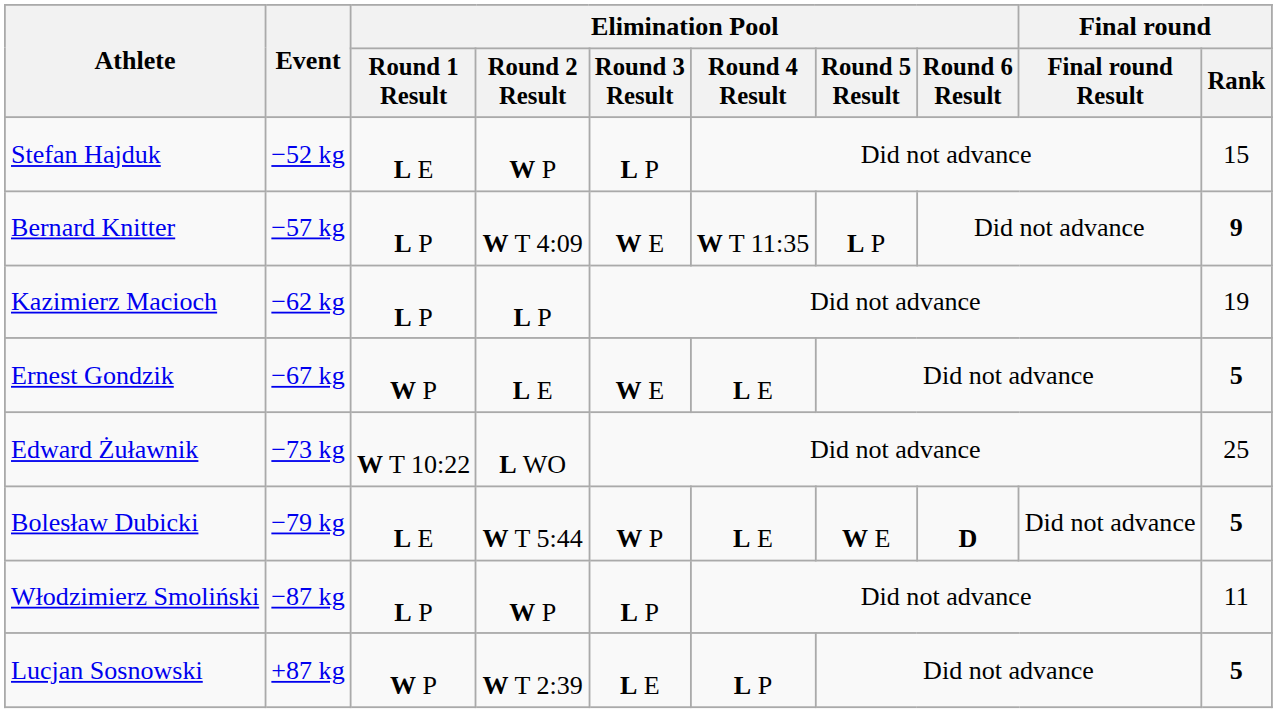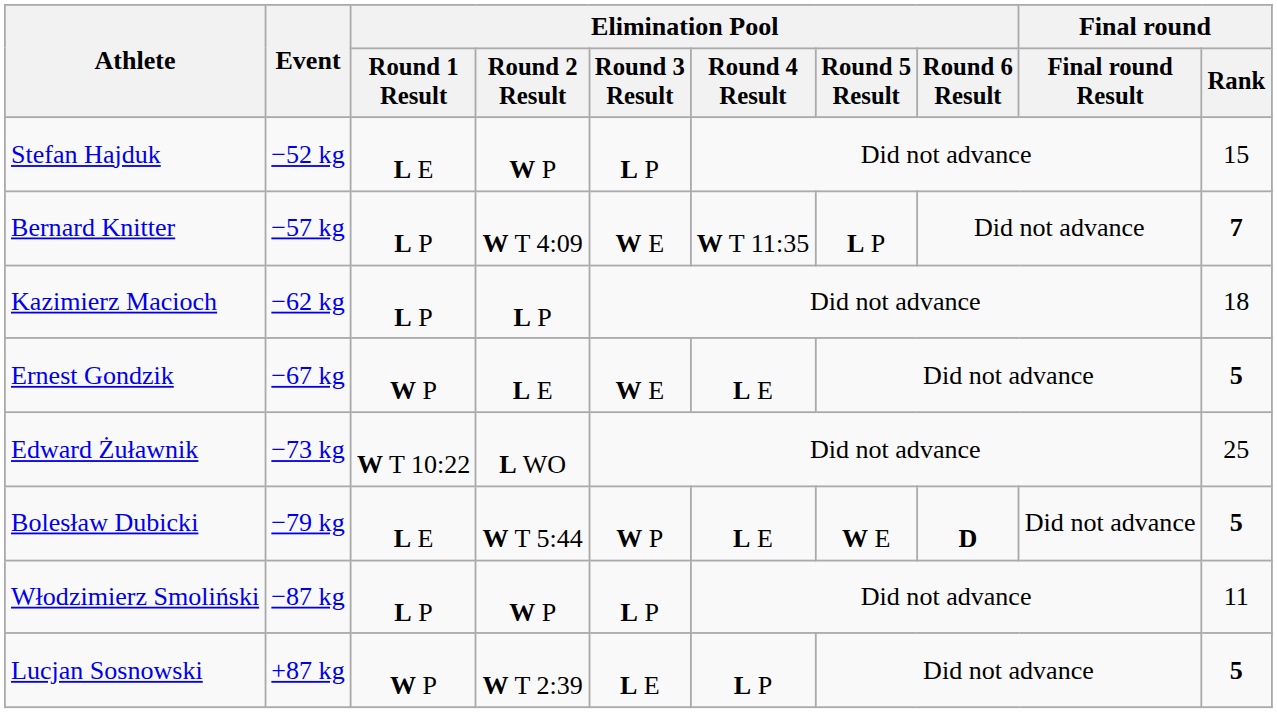 <table class="wikitable" style="font-size:90%">
 <tr>
 <th rowspan="2">Athlete</th>
 <th rowspan="2">Event</th>
 <th colspan=6>Elimination Pool</th>
 <th colspan=2>Final round</th>
 </tr>
 <tr style="font-size: 95%">
 <th>Round 1<br>Result</th>
 <th>Round 2<br>Result</th>
 <th>Round 3<br>Result</th>
 <th>Round 4<br>Result</th>
 <th>Round 5<br>Result</th>
 <th>Round 6<br>Result</th>
 <th>Final round<br>Result</th>
 <th>Rank</th>
 </tr>
 <tr align=center>
 <td align=left><a href='#'>Stefan Hajduk</a></td>
 <td align=left><a href='#'>−52 kg</a></td>
 <td><br><strong>L</strong> E</td>
 <td><br><strong>W</strong> P</td>
 <td><br><strong>L</strong> P</td>
 <td colspan=4>Did not advance</td>
 <td>15</td>
 </tr>
 <tr align=center>
 <td align=left><a href='#'>Bernard Knitter</a></td>
 <td align=left><a href='#'>−57 kg</a></td>
 <td><br><strong>L</strong> P</td>
 <td><br><strong>W</strong> T 4:09</td>
 <td><br><strong>W</strong> E</td>
 <td><br><strong>W</strong> T 11:35</td>
 <td><br><strong>L</strong> P</td>
 <td colspan=2>Did not advance</td>
-<td><strong>9</strong></td>
+<td><strong>7</strong></td>
 </tr>
 <tr align=center>
 <td align=left><a href='#'>Kazimierz Macioch</a></td>
 <td align=left><a href='#'>−62 kg</a></td>
 <td><br><strong>L</strong> P</td>
 <td><br><strong>L</strong> P</td>
 <td colspan=5>Did not advance</td>
-<td>19</td>
+<td>18</td>
 </tr>
 <tr align=center>
 <td align=left><a href='#'>Ernest Gondzik</a></td>
 <td align=left><a href='#'>−67 kg</a></td>
 <td><br><strong>W</strong> P</td>
 <td><br><strong>L</strong> E</td>
 <td><br><strong>W</strong> E</td>
 <td><br><strong>L</strong> E</td>
 <td colspan=3>Did not advance</td>
 <td><strong>5</strong></td>
 </tr>
 <tr align=center>
 <td align=left><a href='#'>Edward Żuławnik</a></td>
 <td align=left><a href='#'>−73 kg</a></td>
 <td><br><strong>W</strong> T 10:22</td>
 <td><br><strong>L</strong> WO</td>
 <td colspan=5>Did not advance</td>
 <td>25</td>
 </tr>
 <tr align=center>
 <td align=left><a href='#'>Bolesław Dubicki</a></td>
 <td align=left><a href='#'>−79 kg</a></td>
 <td><br><strong>L</strong> E</td>
 <td><br><strong>W</strong> T 5:44</td>
 <td><br><strong>W</strong> P</td>
 <td><br><strong>L</strong> E</td>
 <td><br><strong>W</strong> E</td>
 <td><br><strong>D</strong></td>
 <td colspan=1>Did not advance</td>
 <td><strong>5</strong></td>
 </tr>
 <tr align=center>
 <td align=left><a href='#'>Włodzimierz Smoliński</a></td>
 <td align=left><a href='#'>−87 kg</a></td>
 <td><br><strong>L</strong> P</td>
 <td><br><strong>W</strong> P</td>
 <td><br><strong>L</strong> P</td>
 <td colspan=4>Did not advance</td>
 <td>11</td>
 </tr>
 <tr align=center>
 <td align=left><a href='#'>Lucjan Sosnowski</a></td>
 <td align=left><a href='#'>+87 kg</a></td>
 <td><br><strong>W</strong> P</td>
 <td><br><strong>W</strong> T 2:39</td>
 <td><br><strong>L</strong> E</td>
 <td><br><strong>L</strong> P</td>
 <td colspan=3>Did not advance</td>
 <td><strong>5</strong></td>
 </tr>
 </table>
